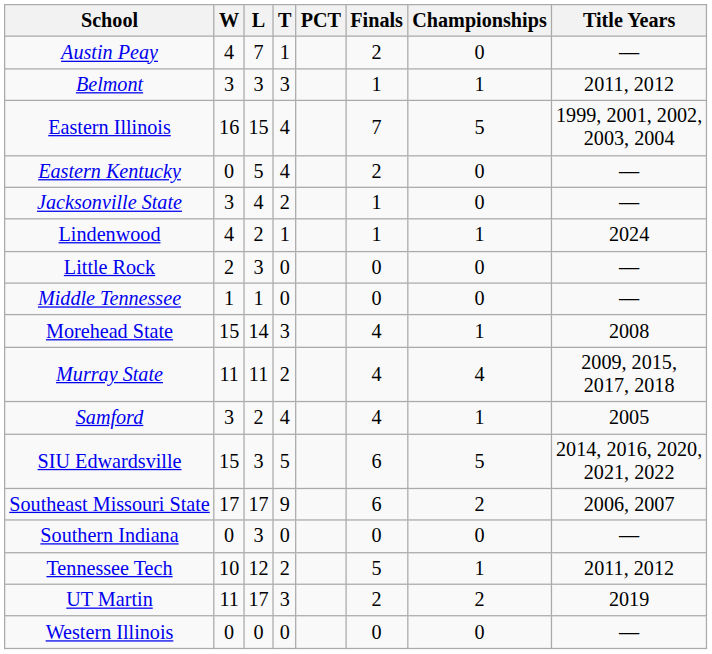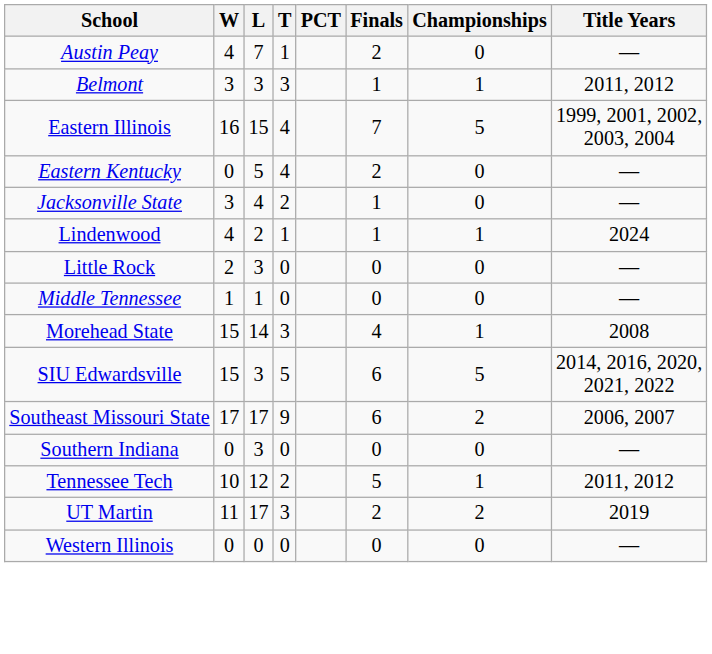 <table class="wikitable sortable" style="text-align:center">
 <tr>
 <th>School</th>
 <th>W</th>
 <th>L</th>
 <th>T</th>
 <th>PCT</th>
 <th>Finals</th>
 <th>Championships</th>
 <th>Title Years</th>
 </tr>
 <tr>
 <td><em><a href='#'>Austin Peay</a></em></td>
 <td>4</td>
 <td>7</td>
 <td>1</td>
 <td></td>
 <td>2</td>
 <td>0</td>
 <td>—</td>
 </tr>
 <tr>
 <td><em><a href='#'>Belmont</a></em></td>
 <td>3</td>
 <td>3</td>
 <td>3</td>
 <td></td>
 <td>1</td>
 <td>1</td>
 <td>2011, 2012</td>
 </tr>
 <tr>
 <td><a href='#'>Eastern Illinois</a></td>
 <td>16</td>
 <td>15</td>
 <td>4</td>
 <td></td>
 <td>7</td>
 <td>5</td>
 <td>1999, 2001, 2002,<br>2003, 2004</td>
 </tr>
 <tr>
 <td><em><a href='#'>Eastern Kentucky</a></em></td>
 <td>0</td>
 <td>5</td>
 <td>4</td>
 <td></td>
 <td>2</td>
 <td>0</td>
 <td>—</td>
 </tr>
 <tr>
 <td><em><a href='#'>Jacksonville State</a></em></td>
 <td>3</td>
 <td>4</td>
 <td>2</td>
 <td></td>
 <td>1</td>
 <td>0</td>
 <td>—</td>
 </tr>
 <tr>
 <td><a href='#'>Lindenwood</a></td>
 <td>4</td>
 <td>2</td>
 <td>1</td>
 <td></td>
 <td>1</td>
 <td>1</td>
 <td>2024</td>
 </tr>
 <tr>
 <td><a href='#'>Little Rock</a></td>
 <td>2</td>
 <td>3</td>
 <td>0</td>
 <td></td>
 <td>0</td>
 <td>0</td>
 <td>—</td>
 </tr>
 <tr>
 <td><em><a href='#'>Middle Tennessee</a></em></td>
 <td>1</td>
 <td>1</td>
 <td>0</td>
 <td></td>
 <td>0</td>
 <td>0</td>
 <td>—</td>
 </tr>
 <tr>
 <td><a href='#'>Morehead State</a></td>
 <td>15</td>
 <td>14</td>
 <td>3</td>
 <td></td>
 <td>4</td>
 <td>1</td>
 <td>2008</td>
 </tr>
 <tr>
-<td><em><a href='#'>Murray State</a></em></td>
-<td>11</td>
-<td>11</td>
-<td>2</td>
-<td></td>
-<td>4</td>
-<td>4</td>
-<td>2009, 2015,<br>2017, 2018</td>
-</tr>
-<tr>
-<td><em><a href='#'>Samford</a></em></td>
-<td>3</td>
-<td>2</td>
-<td>4</td>
-<td></td>
-<td>4</td>
-<td>1</td>
-<td>2005</td>
-</tr>
-<tr>
 <td><a href='#'>SIU Edwardsville</a></td>
 <td>15</td>
 <td>3</td>
 <td>5</td>
 <td></td>
 <td>6</td>
 <td>5</td>
 <td>2014, 2016, 2020,<br>2021, 2022</td>
 </tr>
 <tr>
 <td><a href='#'>Southeast Missouri State</a></td>
 <td>17</td>
 <td>17</td>
 <td>9</td>
 <td></td>
 <td>6</td>
 <td>2</td>
 <td>2006, 2007</td>
 </tr>
 <tr>
 <td><a href='#'>Southern Indiana</a></td>
 <td>0</td>
 <td>3</td>
 <td>0</td>
 <td></td>
 <td>0</td>
 <td>0</td>
 <td>—</td>
 </tr>
 <tr>
 <td><a href='#'>Tennessee Tech</a></td>
 <td>10</td>
 <td>12</td>
 <td>2</td>
 <td></td>
 <td>5</td>
 <td>1</td>
 <td>2011, 2012</td>
 </tr>
 <tr>
 <td><a href='#'>UT Martin</a></td>
 <td>11</td>
 <td>17</td>
 <td>3</td>
 <td></td>
 <td>2</td>
 <td>2</td>
 <td>2019</td>
 </tr>
 <tr>
 <td><a href='#'>Western Illinois</a></td>
 <td>0</td>
 <td>0</td>
 <td>0</td>
 <td></td>
 <td>0</td>
 <td>0</td>
 <td>—</td>
 </tr>
 </table>
